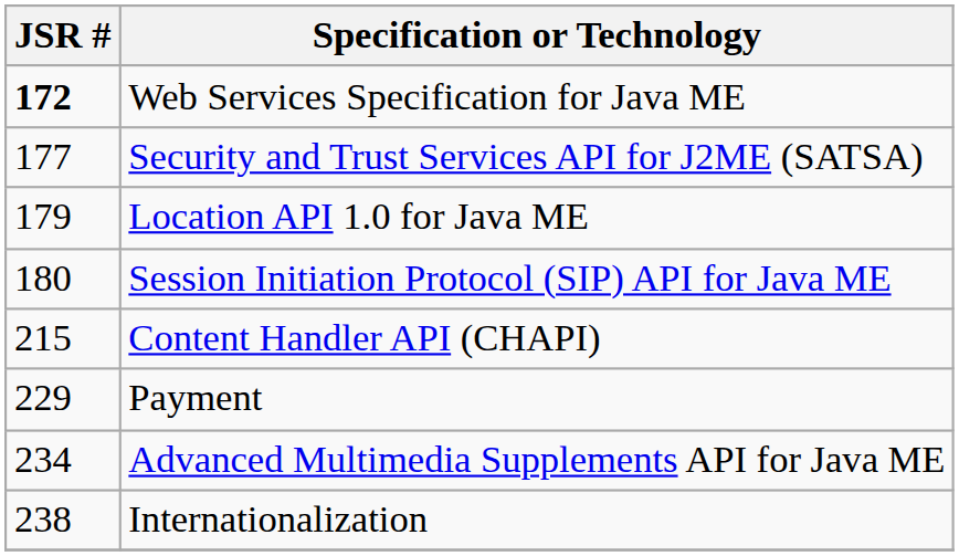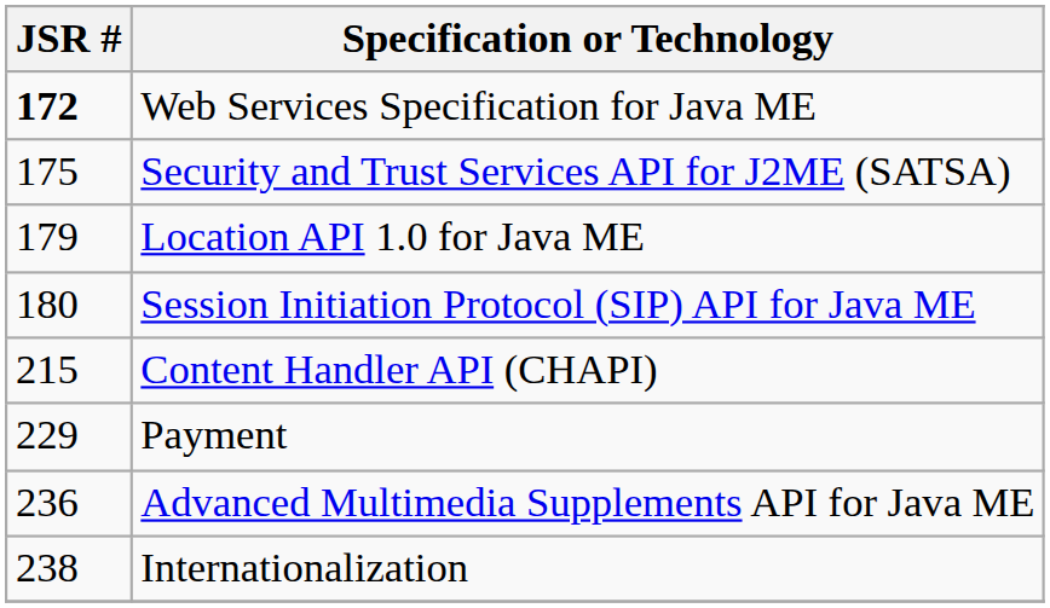 <table class="wikitable" align="center">
 <tr>
 <th>JSR #</th>
 <th>Specification or Technology</th>
 </tr>
 <tr>
 <td><strong>172</strong></td>
 <td>Web Services Specification for Java ME</td>
 </tr>
 <tr>
-<td>177</td>
+<td>175</td>
 <td><a href='#'>Security and Trust Services API for J2ME</a> (SATSA)</td>
 </tr>
 <tr>
 <td>179</td>
 <td><a href='#'>Location API</a> 1.0 for Java ME</td>
 </tr>
 <tr>
 <td>180</td>
 <td><a href='#'>Session Initiation Protocol (SIP) API for Java ME</a></td>
 </tr>
 <tr>
 <td>215</td>
 <td><a href='#'>Content Handler API</a> (CHAPI)</td>
 </tr>
 <tr>
 <td>229</td>
 <td>Payment</td>
 </tr>
 <tr>
-<td>234</td>
+<td>236</td>
 <td><a href='#'>Advanced Multimedia Supplements</a> API for Java ME</td>
 </tr>
 <tr>
 <td>238</td>
 <td>Internationalization</td>
 </tr>
 <tr>
 </tr>
 </table>
